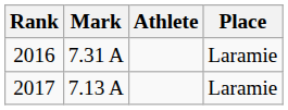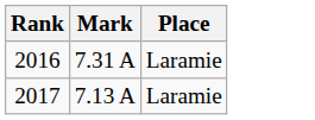 <table class="wikitable sortable" style="text-align:center;">
 <tr>
 <th>Rank</th>
 <th>Mark</th>
-<th>Athlete</th>
 <th>Place</th>
 </tr>
 <tr>
 <td>2016</td>
 <td>7.31 A</td>
-<td align=left></td>
 <td>Laramie</td>
 </tr>
 <tr>
 <td>2017</td>
 <td>7.13 A</td>
-<td align=left></td>
 <td>Laramie</td>
 </tr>
 </table>
